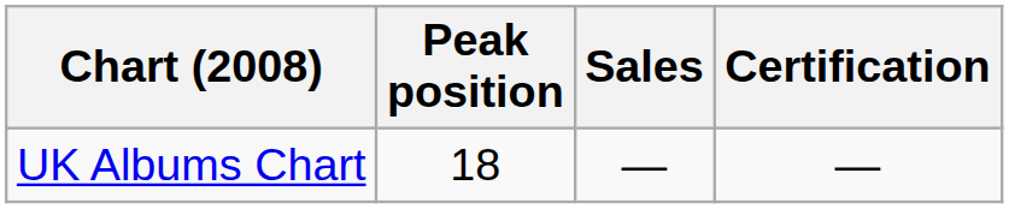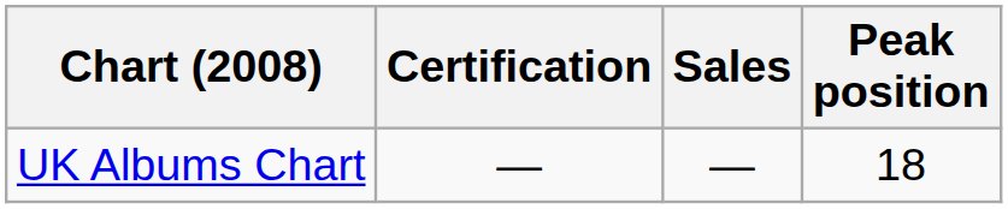 <table class="wikitable sortable">
 <tr>
 <th style="text-align:center;">Chart (2008)</th>
+<th style="text-align:center;">Certification</th>
+<th style="text-align:center;">Sales</th>
 <th style="text-align:center;">Peak<br>position</th>
-<th style="text-align:center;">Sales</th>
-<th style="text-align:center;">Certification</th>
 </tr>
 <tr>
 <td align="left"><a href='#'>UK Albums Chart</a></td>
-<td style="text-align:center;">18</td>
 <td style="text-align:center;">—</td>
 <td style="text-align:center;">—</td>
+<td style="text-align:center;">18</td>
 </tr>
 </table>
